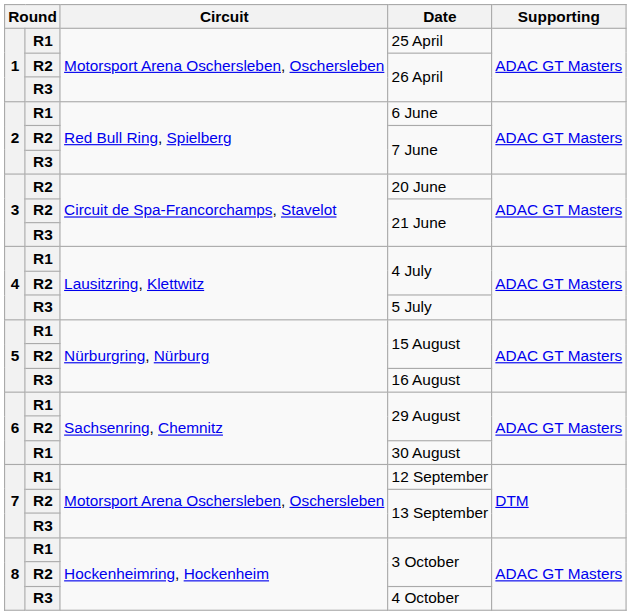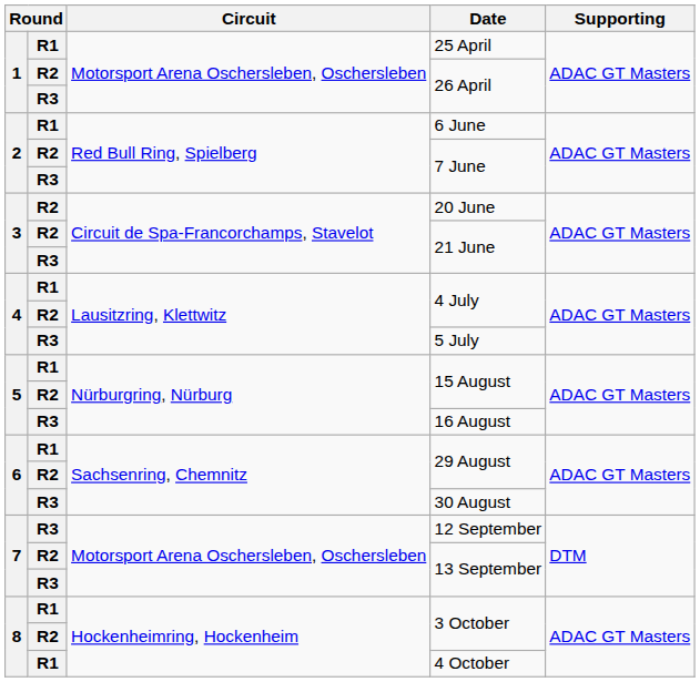 <table class="wikitable" style="font-size: 85%;">
 <tr>
 <th colspan=2>Round</th>
 <th>Circuit</th>
 <th>Date</th>
 <th>Supporting</th>
 </tr>
 <tr>
 <th rowspan=3>1</th>
 <th>R1</th>
 <td rowspan=3> <a href='#'>Motorsport Arena Oschersleben</a>, <a href='#'>Oschersleben</a></td>
 <td>25 April</td>
 <td rowspan=3><a href='#'>ADAC GT Masters</a></td>
 </tr>
 <tr>
 <th>R2</th>
 <td rowspan=2>26 April</td>
 </tr>
 <tr>
 <th>R3</th>
 </tr>
 <tr>
 <th rowspan=3>2</th>
 <th>R1</th>
 <td rowspan=3> <a href='#'>Red Bull Ring</a>, <a href='#'>Spielberg</a></td>
 <td>6 June</td>
 <td rowspan=3><a href='#'>ADAC GT Masters</a></td>
 </tr>
 <tr>
 <th>R2</th>
 <td rowspan=2>7 June</td>
 </tr>
 <tr>
 <th>R3</th>
 </tr>
 <tr>
 <th rowspan=3>3</th>
 <th>R2</th>
 <td rowspan=3> <a href='#'>Circuit de Spa-Francorchamps</a>, <a href='#'>Stavelot</a></td>
 <td>20 June</td>
 <td rowspan=3><a href='#'>ADAC GT Masters</a></td>
 </tr>
 <tr>
 <th>R2</th>
 <td rowspan=2>21 June</td>
 </tr>
 <tr>
 <th>R3</th>
 </tr>
 <tr>
 <th rowspan=3>4</th>
 <th>R1</th>
 <td rowspan=3> <a href='#'>Lausitzring</a>, <a href='#'>Klettwitz</a></td>
 <td rowspan=2>4 July</td>
 <td rowspan=3><a href='#'>ADAC GT Masters</a></td>
 </tr>
 <tr>
 <th>R2</th>
 </tr>
 <tr>
 <th>R3</th>
 <td>5 July</td>
 </tr>
 <tr>
 <th rowspan=3>5</th>
 <th>R1</th>
 <td rowspan=3> <a href='#'>Nürburgring</a>, <a href='#'>Nürburg</a></td>
 <td rowspan=2>15 August</td>
 <td rowspan=3><a href='#'>ADAC GT Masters</a></td>
 </tr>
 <tr>
 <th>R2</th>
 </tr>
 <tr>
 <th>R3</th>
 <td>16 August</td>
 </tr>
 <tr>
 <th rowspan=3>6</th>
 <th>R1</th>
 <td rowspan=3> <a href='#'>Sachsenring</a>, <a href='#'>Chemnitz</a></td>
 <td rowspan=2>29 August</td>
 <td rowspan=3><a href='#'>ADAC GT Masters</a></td>
 </tr>
 <tr>
 <th>R2</th>
 </tr>
 <tr>
-<th>R1</th>
+<th>R3</th>
 <td>30 August</td>
 </tr>
 <tr>
 <th rowspan=3>7</th>
-<th>R1</th>
+<th>R3</th>
 <td rowspan=3> <a href='#'>Motorsport Arena Oschersleben</a>, <a href='#'>Oschersleben</a></td>
 <td>12 September</td>
 <td rowspan=3><a href='#'>DTM</a></td>
 </tr>
 <tr>
 <th>R2</th>
 <td rowspan=2>13 September</td>
 </tr>
 <tr>
 <th>R3</th>
 </tr>
 <tr>
 <th rowspan=3>8</th>
 <th>R1</th>
 <td rowspan=3> <a href='#'>Hockenheimring</a>, <a href='#'>Hockenheim</a></td>
 <td rowspan=2>3 October</td>
 <td rowspan=3><a href='#'>ADAC GT Masters</a></td>
 </tr>
 <tr>
 <th>R2</th>
 </tr>
 <tr>
-<th>R3</th>
+<th>R1</th>
 <td>4 October</td>
 </tr>
 </table>
